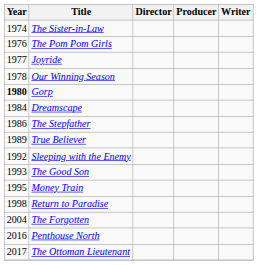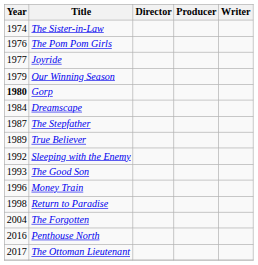 <table class="wikitable">
 <tr>
 <th>Year</th>
 <th>Title</th>
 <th>Director</th>
 <th>Producer</th>
 <th>Writer</th>
 </tr>
 <tr>
 <td>1974</td>
 <td><em><a href='#'>The Sister-in-Law</a></em></td>
 <td></td>
 <td></td>
 <td></td>
 </tr>
 <tr>
 <td>1976</td>
 <td><em><a href='#'>The Pom Pom Girls</a></em></td>
 <td></td>
 <td></td>
 <td></td>
 </tr>
 <tr>
 <td>1977</td>
 <td><em><a href='#'>Joyride</a></em></td>
 <td></td>
 <td></td>
 <td></td>
 </tr>
 <tr>
-<td>1978</td>
+<td>1979</td>
 <td><em><a href='#'>Our Winning Season</a></em></td>
 <td></td>
 <td></td>
 <td></td>
 </tr>
 <tr>
 <td><strong>1980</strong></td>
 <td><em><a href='#'>Gorp</a></em></td>
 <td></td>
 <td></td>
 <td></td>
 </tr>
 <tr>
 <td>1984</td>
 <td><em><a href='#'>Dreamscape</a></em></td>
 <td></td>
 <td></td>
 <td></td>
 </tr>
 <tr>
-<td>1986</td>
+<td>1987</td>
 <td><em><a href='#'>The Stepfather</a></em></td>
 <td></td>
 <td></td>
 <td></td>
 </tr>
 <tr>
 <td>1989</td>
 <td><em><a href='#'>True Believer</a></em></td>
 <td></td>
 <td></td>
 <td></td>
 </tr>
 <tr>
 <td>1992</td>
 <td><em><a href='#'>Sleeping with the Enemy</a></em></td>
 <td></td>
 <td></td>
 <td></td>
 </tr>
 <tr>
 <td>1993</td>
 <td><em><a href='#'>The Good Son</a></em></td>
 <td></td>
 <td></td>
 <td></td>
 </tr>
 <tr>
-<td>1995</td>
+<td>1996</td>
 <td><em><a href='#'>Money Train</a></em></td>
 <td></td>
 <td></td>
 <td></td>
 </tr>
 <tr>
 <td>1998</td>
 <td><em><a href='#'>Return to Paradise</a></em></td>
 <td></td>
 <td></td>
 <td></td>
 </tr>
 <tr>
 <td>2004</td>
 <td><em><a href='#'>The Forgotten</a></em></td>
 <td></td>
 <td></td>
 <td></td>
 </tr>
 <tr>
 <td>2016</td>
 <td><em><a href='#'>Penthouse North</a></em></td>
 <td></td>
 <td></td>
 <td></td>
 </tr>
 <tr>
 <td>2017</td>
 <td><em><a href='#'>The Ottoman Lieutenant</a></em></td>
 <td></td>
 <td></td>
 <td></td>
 </tr>
 <tr>
 </tr>
 </table>
